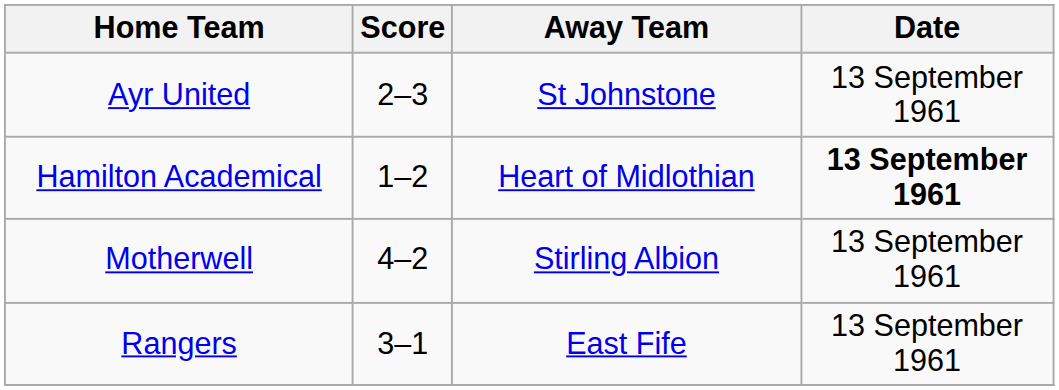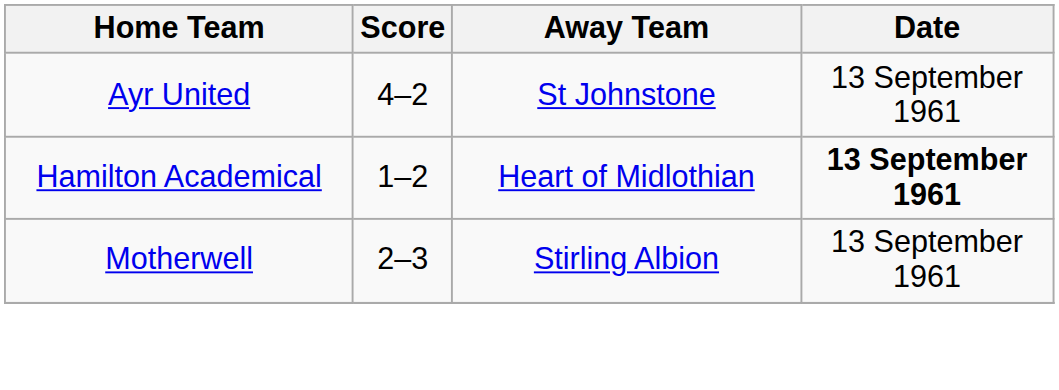 <table class="wikitable" style="text-align:center;">
 <tr>
 <th width=175>Home Team</th>
 <th width=20>Score</th>
 <th width=175>Away Team</th>
 <th width= 125>Date</th>
 </tr>
 <tr>
 <td><a href='#'>Ayr United</a></td>
-<td>2–3</td>
+<td>4–2</td>
 <td><a href='#'>St Johnstone</a></td>
 <td>13 September 1961</td>
 </tr>
 <tr>
 <td><a href='#'>Hamilton Academical</a></td>
 <td>1–2</td>
 <td><a href='#'>Heart of Midlothian</a></td>
 <td><strong>13 September 1961</strong></td>
 </tr>
 <tr>
 <td><a href='#'>Motherwell</a></td>
-<td>4–2</td>
+<td>2–3</td>
 <td><a href='#'>Stirling Albion</a></td>
-<td>13 September 1961</td>
-</tr>
-<tr>
-<td><a href='#'>Rangers</a></td>
-<td>3–1</td>
-<td><a href='#'>East Fife</a></td>
 <td>13 September 1961</td>
 </tr>
 <tr>
 </tr>
 </table>
